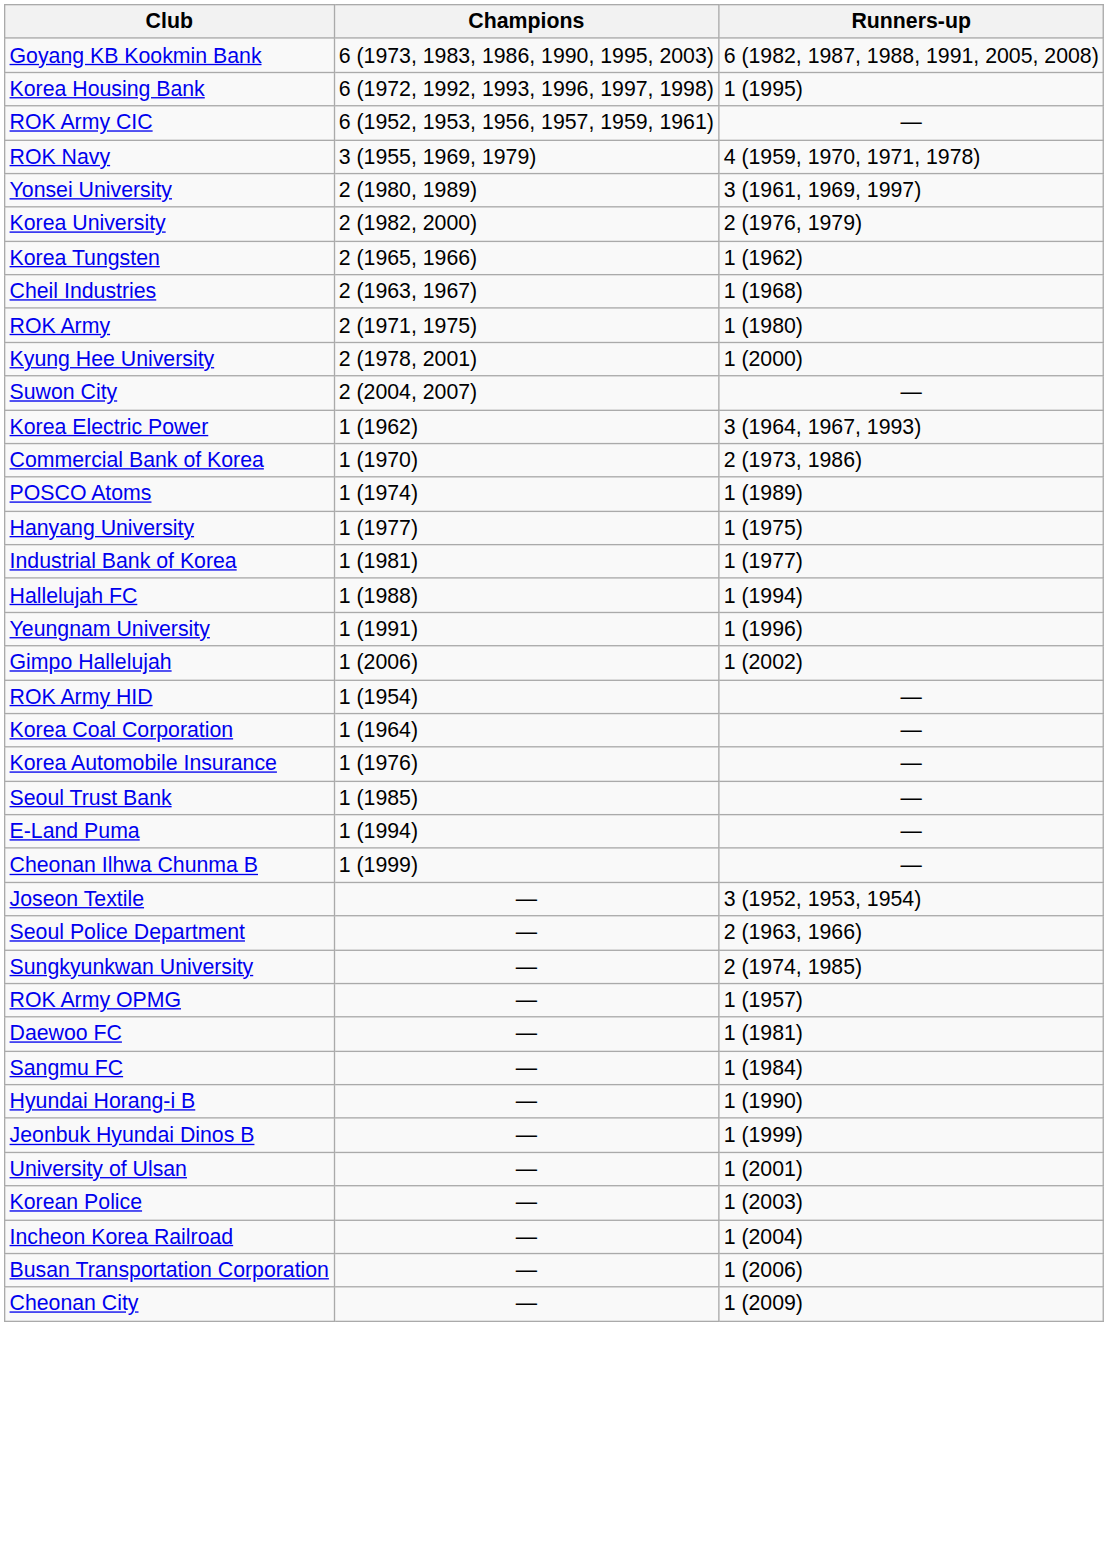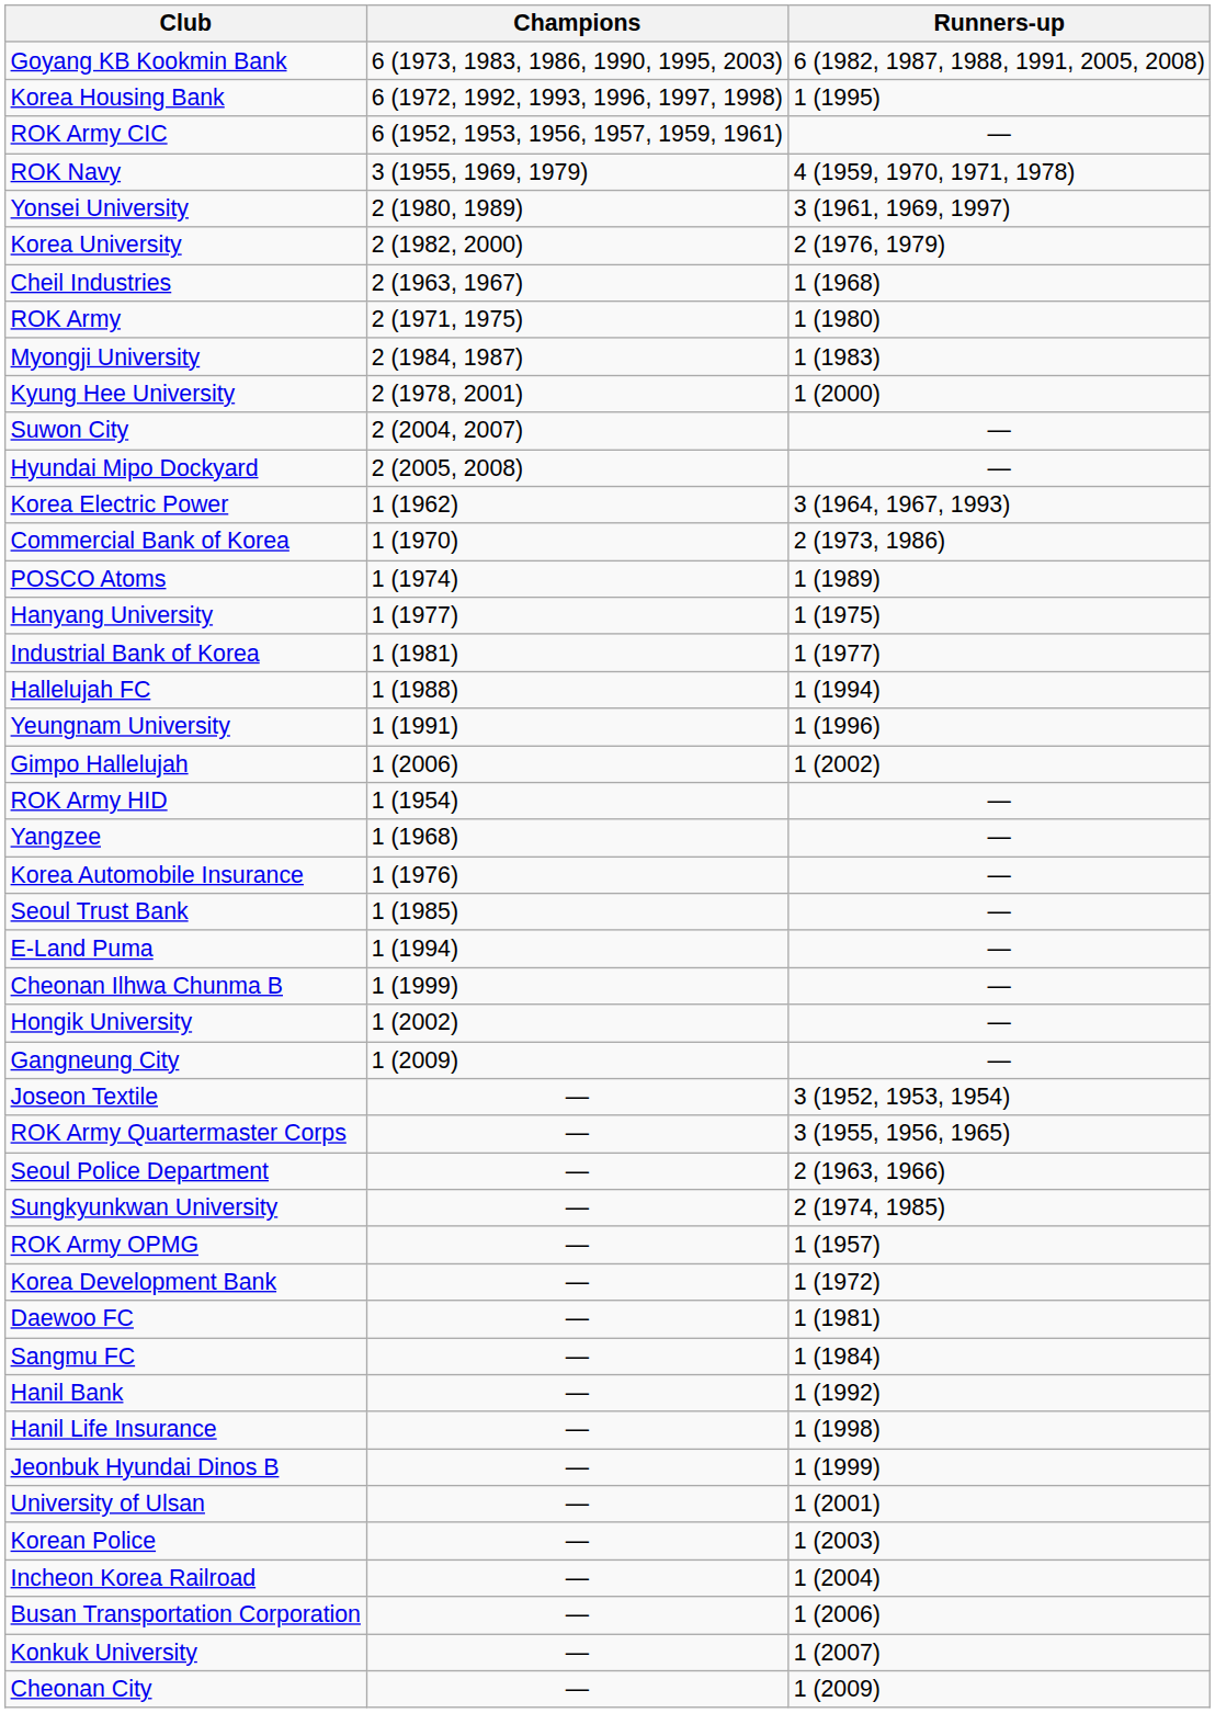 <table class="wikitable">
 <tr>
 <th>Club</th>
 <th>Champions</th>
 <th>Runners-up</th>
 </tr>
 <tr>
 <td><a href='#'>Goyang KB Kookmin Bank</a></td>
 <td>6 (1973, 1983, 1986, 1990, 1995, 2003)</td>
 <td>6 (1982, 1987, 1988, 1991, 2005, 2008)</td>
 </tr>
 <tr>
 <td><a href='#'>Korea Housing Bank</a></td>
 <td>6 (1972, 1992, 1993, 1996, 1997, 1998)</td>
 <td>1 (1995)</td>
 </tr>
 <tr>
 <td><a href='#'>ROK Army CIC</a></td>
 <td>6 (1952, 1953, 1956, 1957, 1959, 1961)</td>
 <td align="center">—</td>
 </tr>
 <tr>
 <td><a href='#'>ROK Navy</a></td>
 <td>3 (1955, 1969, 1979)</td>
 <td>4 (1959, 1970, 1971, 1978)</td>
 </tr>
 <tr>
 <td><a href='#'>Yonsei University</a></td>
 <td>2 (1980, 1989)</td>
 <td>3 (1961, 1969, 1997)</td>
 </tr>
 <tr>
 <td><a href='#'>Korea University</a></td>
 <td>2 (1982, 2000)</td>
 <td>2 (1976, 1979)</td>
 </tr>
 <tr>
-<td><a href='#'>Korea Tungsten</a></td>
-<td>2 (1965, 1966)</td>
-<td>1 (1962)</td>
-</tr>
-<tr>
 <td><a href='#'>Cheil Industries</a></td>
 <td>2 (1963, 1967)</td>
 <td>1 (1968)</td>
 </tr>
 <tr>
 <td><a href='#'>ROK Army</a></td>
 <td>2 (1971, 1975)</td>
 <td>1 (1980)</td>
 </tr>
 <tr>
+<td><a href='#'>Myongji University</a></td>
+<td>2 (1984, 1987)</td>
+<td>1 (1983)</td>
+</tr>
+<tr>
 <td><a href='#'>Kyung Hee University</a></td>
 <td>2 (1978, 2001)</td>
 <td>1 (2000)</td>
 </tr>
 <tr>
 <td><a href='#'>Suwon City</a></td>
 <td>2 (2004, 2007)</td>
+<td align="center">—</td>
+</tr>
+<tr>
+<td><a href='#'>Hyundai Mipo Dockyard</a></td>
+<td>2 (2005, 2008)</td>
 <td align="center">—</td>
 </tr>
 <tr>
 <td><a href='#'>Korea Electric Power</a></td>
 <td>1 (1962)</td>
 <td>3 (1964, 1967, 1993)</td>
 </tr>
 <tr>
 <td><a href='#'>Commercial Bank of Korea</a></td>
 <td>1 (1970)</td>
 <td>2 (1973, 1986)</td>
 </tr>
 <tr>
 <td><a href='#'>POSCO Atoms</a></td>
 <td>1 (1974)</td>
 <td>1 (1989)</td>
 </tr>
 <tr>
 <td><a href='#'>Hanyang University</a></td>
 <td>1 (1977)</td>
 <td>1 (1975)</td>
 </tr>
 <tr>
 <td><a href='#'>Industrial Bank of Korea</a></td>
 <td>1 (1981)</td>
 <td>1 (1977)</td>
 </tr>
 <tr>
 <td><a href='#'>Hallelujah FC</a></td>
 <td>1 (1988)</td>
 <td>1 (1994)</td>
 </tr>
 <tr>
 <td><a href='#'>Yeungnam University</a></td>
 <td>1 (1991)</td>
 <td>1 (1996)</td>
 </tr>
 <tr>
 <td><a href='#'>Gimpo Hallelujah</a></td>
 <td>1 (2006)</td>
 <td>1 (2002)</td>
 </tr>
 <tr>
 <td><a href='#'>ROK Army HID</a></td>
 <td>1 (1954)</td>
 <td align="center">—</td>
 </tr>
 <tr>
-<td><a href='#'>Korea Coal Corporation</a></td>
-<td>1 (1964)</td>
+<td><a href='#'>Yangzee</a></td>
+<td>1 (1968)</td>
 <td align="center">—</td>
 </tr>
 <tr>
 <td><a href='#'>Korea Automobile Insurance</a></td>
 <td>1 (1976)</td>
 <td align="center">—</td>
 </tr>
 <tr>
 <td><a href='#'>Seoul Trust Bank</a></td>
 <td>1 (1985)</td>
 <td align="center">—</td>
 </tr>
 <tr>
 <td><a href='#'>E-Land Puma</a></td>
 <td>1 (1994)</td>
 <td align="center">—</td>
 </tr>
 <tr>
 <td><a href='#'>Cheonan Ilhwa Chunma B</a></td>
 <td>1 (1999)</td>
 <td align="center">—</td>
 </tr>
 <tr>
+<td><a href='#'>Hongik University</a></td>
+<td>1 (2002)</td>
+<td align="center">—</td>
+</tr>
+<tr>
+<td><a href='#'>Gangneung City</a></td>
+<td>1 (2009)</td>
+<td align="center">—</td>
+</tr>
+<tr>
 <td><a href='#'>Joseon Textile</a></td>
 <td align="center">—</td>
 <td>3 (1952, 1953, 1954)</td>
+</tr>
+<tr>
+<td><a href='#'>ROK Army Quartermaster Corps</a></td>
+<td align="center">—</td>
+<td>3 (1955, 1956, 1965)</td>
 </tr>
 <tr>
 <td><a href='#'>Seoul Police Department</a></td>
 <td align="center">—</td>
 <td>2 (1963, 1966)</td>
 </tr>
 <tr>
 <td><a href='#'>Sungkyunkwan University</a></td>
 <td align="center">—</td>
 <td>2 (1974, 1985)</td>
 </tr>
 <tr>
 <td><a href='#'>ROK Army OPMG</a></td>
 <td align="center">—</td>
 <td>1 (1957)</td>
 </tr>
 <tr>
+<td><a href='#'>Korea Development Bank</a></td>
+<td align="center">—</td>
+<td>1 (1972)</td>
+</tr>
+<tr>
 <td><a href='#'>Daewoo FC</a></td>
 <td align="center">—</td>
 <td>1 (1981)</td>
 </tr>
 <tr>
 <td><a href='#'>Sangmu FC</a></td>
 <td align="center">—</td>
 <td>1 (1984)</td>
 </tr>
 <tr>
-<td><a href='#'>Hyundai Horang-i B</a></td>
+<td><a href='#'>Hanil Bank</a></td>
 <td align="center">—</td>
-<td>1 (1990)</td>
+<td>1 (1992)</td>
+</tr>
+<tr>
+<td><a href='#'>Hanil Life Insurance</a></td>
+<td align="center">—</td>
+<td>1 (1998)</td>
 </tr>
 <tr>
 <td><a href='#'>Jeonbuk Hyundai Dinos B</a></td>
 <td align="center">—</td>
 <td>1 (1999)</td>
 </tr>
 <tr>
 <td><a href='#'>University of Ulsan</a></td>
 <td align="center">—</td>
 <td>1 (2001)</td>
 </tr>
 <tr>
 <td><a href='#'>Korean Police</a></td>
 <td align="center">—</td>
 <td>1 (2003)</td>
 </tr>
 <tr>
 <td><a href='#'>Incheon Korea Railroad</a></td>
 <td align="center">—</td>
 <td>1 (2004)</td>
 </tr>
 <tr>
 <td><a href='#'>Busan Transportation Corporation</a></td>
 <td align="center">—</td>
 <td>1 (2006)</td>
 </tr>
 <tr>
+<td><a href='#'>Konkuk University</a></td>
+<td align="center">—</td>
+<td>1 (2007)</td>
+</tr>
+<tr>
 <td><a href='#'>Cheonan City</a></td>
 <td align="center">—</td>
 <td>1 (2009)</td>
 </tr>
 </table>
